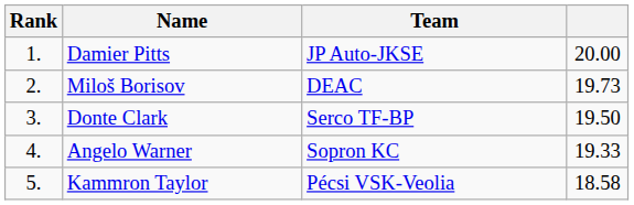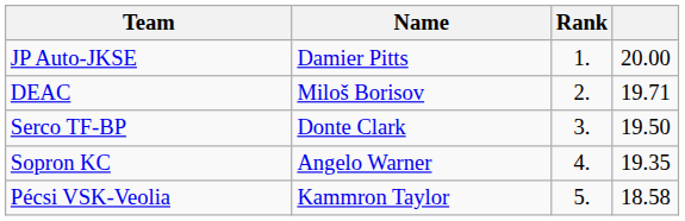 <table class="wikitable" style="text-align: center;">
 <tr>
+<th width=200>Team</th>
+<th width=180>Name</th>
 <th>Rank</th>
-<th width=180>Name</th>
-<th width=200>Team</th>
 <th width=40></th>
 </tr>
 <tr>
+<td style="text-align:left;"><a href='#'>JP Auto-JKSE</a></td>
+<td align="left"> <a href='#'>Damier Pitts</a></td>
 <td>1.</td>
-<td align="left"> <a href='#'>Damier Pitts</a></td>
-<td style="text-align:left;"><a href='#'>JP Auto-JKSE</a></td>
 <td>20.00</td>
 </tr>
 <tr>
+<td style="text-align:left;"><a href='#'>DEAC</a></td>
+<td align="left"> <a href='#'>Miloš Borisov</a></td>
 <td>2.</td>
-<td align="left"> <a href='#'>Miloš Borisov</a></td>
-<td style="text-align:left;"><a href='#'>DEAC</a></td>
-<td>19.73</td>
+<td>19.71</td>
 </tr>
 <tr>
+<td style="text-align:left;"><a href='#'>Serco TF-BP</a></td>
+<td align="left"> <a href='#'>Donte Clark</a></td>
 <td>3.</td>
-<td align="left"> <a href='#'>Donte Clark</a></td>
-<td style="text-align:left;"><a href='#'>Serco TF-BP</a></td>
 <td>19.50</td>
 </tr>
 <tr>
+<td style="text-align:left;"><a href='#'>Sopron KC</a></td>
+<td align="left"> <a href='#'>Angelo Warner</a></td>
 <td>4.</td>
-<td align="left"> <a href='#'>Angelo Warner</a></td>
-<td style="text-align:left;"><a href='#'>Sopron KC</a></td>
-<td>19.33</td>
+<td>19.35</td>
 </tr>
 <tr>
+<td style="text-align:left;"><a href='#'>Pécsi VSK-Veolia</a></td>
+<td align="left"> <a href='#'>Kammron Taylor</a></td>
 <td>5.</td>
-<td align="left"> <a href='#'>Kammron Taylor</a></td>
-<td style="text-align:left;"><a href='#'>Pécsi VSK-Veolia</a></td>
 <td>18.58</td>
 </tr>
 </table>
